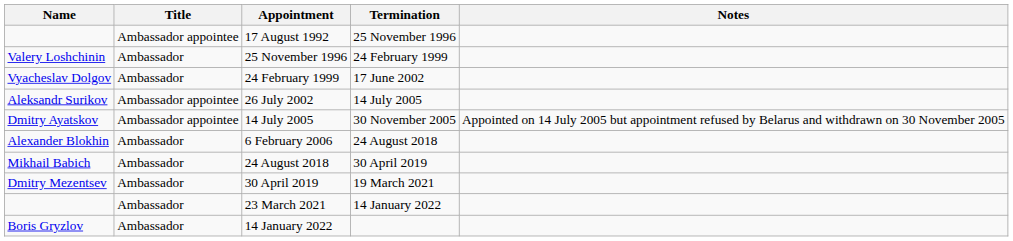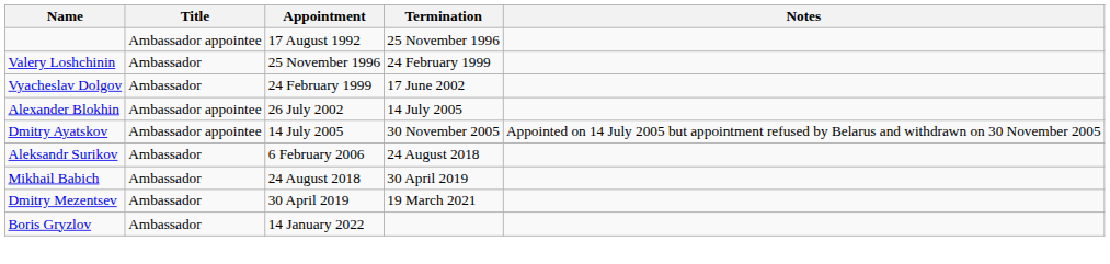 <table class="wikitable">
 <tr valign="middle">
 <th>Name</th>
 <th>Title</th>
 <th>Appointment</th>
 <th>Termination</th>
 <th>Notes</th>
 </tr>
 <tr>
 <td></td>
 <td>Ambassador appointee</td>
 <td>17 August 1992</td>
 <td>25 November 1996</td>
 <td></td>
 </tr>
 <tr>
 <td><a href='#'>Valery Loshchinin</a></td>
 <td>Ambassador</td>
 <td>25 November 1996</td>
 <td>24 February 1999</td>
 <td></td>
 </tr>
 <tr>
 <td><a href='#'>Vyacheslav Dolgov</a></td>
 <td>Ambassador</td>
 <td>24 February 1999</td>
 <td>17 June 2002</td>
 <td></td>
 </tr>
 <tr>
-<td><a href='#'>Aleksandr Surikov</a></td>
+<td><a href='#'>Alexander Blokhin</a></td>
 <td>Ambassador appointee</td>
 <td>26 July 2002</td>
 <td>14 July 2005</td>
 <td></td>
 </tr>
 <tr>
 <td><a href='#'>Dmitry Ayatskov</a></td>
 <td>Ambassador appointee</td>
 <td>14 July 2005</td>
 <td>30 November 2005</td>
 <td>Appointed on 14 July 2005 but appointment refused by Belarus and withdrawn on 30 November 2005</td>
 </tr>
 <tr>
-<td><a href='#'>Alexander Blokhin</a></td>
+<td><a href='#'>Aleksandr Surikov</a></td>
 <td>Ambassador</td>
 <td>6 February 2006</td>
 <td>24 August 2018</td>
 <td></td>
 </tr>
 <tr>
 <td><a href='#'>Mikhail Babich</a></td>
 <td>Ambassador</td>
 <td>24 August 2018</td>
 <td>30 April 2019</td>
 <td></td>
 </tr>
 <tr>
 <td><a href='#'>Dmitry Mezentsev</a></td>
 <td>Ambassador</td>
 <td>30 April 2019</td>
 <td>19 March 2021</td>
 <td></td>
 </tr>
 <tr>
-<td></td>
-<td>Ambassador</td>
-<td>23 March 2021</td>
-<td>14 January 2022</td>
-<td></td>
-</tr>
-<tr>
 <td><a href='#'>Boris Gryzlov</a></td>
 <td>Ambassador</td>
 <td>14 January 2022</td>
 <td></td>
 </tr>
 </table>
